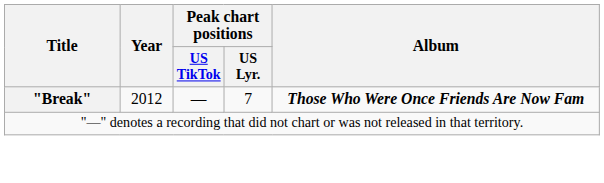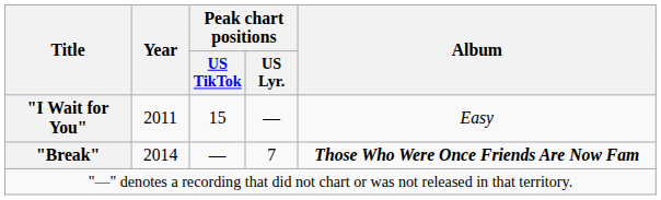 <table class="wikitable plainrowheaders" style="text-align:center;">
 <tr>
 <th rowspan="2" style="width:7em;">Title</th>
 <th rowspan="2" scope="col" style="width:3em">Year</th>
 <th colspan="2">Peak chart positions</th>
 <th rowspan="2" scope="col" style="width:21em">Album</th>
 </tr>
 <tr>
 <th scope="col" style="width:3em;font-size:90%;"><a href='#'>US<br>TikTok</a><br></th>
 <th scope="col" style="width:3em;font-size:90%;">US<br>Lyr.<br></th>
 </tr>
 <tr>
+<th scope="row">"I Wait for You"</th>
+<td>2011</td>
+<td>15</td>
+<td>—</td>
+<td><em>Easy</em></td>
+</tr>
+<tr>
 <th scope="row">"Break"</th>
-<td>2012</td>
+<td>2014</td>
 <td>—</td>
 <td>7</td>
 <td><strong><em>Those Who Were Once Friends Are Now Fam</em></strong></td>
 </tr>
 <tr>
 <td colspan="5" style="font-size:90%">"—" denotes a recording that did not chart or was not released in that territory.</td>
 </tr>
 </table>
